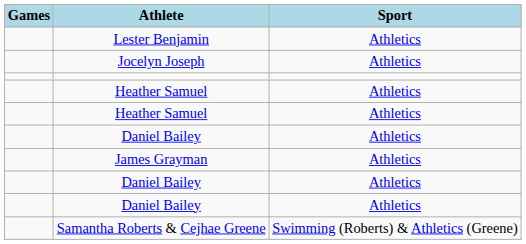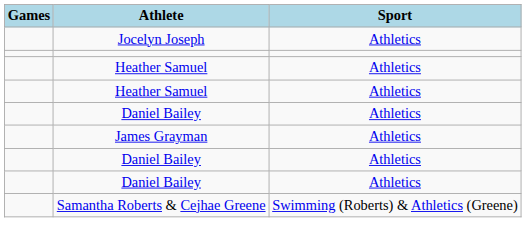 <table class="wikitable" style="text-align:center" border="1">
 <tr>
 <th style="background-color:lightblue">Games</th>
 <th style="background-color:lightblue">Athlete</th>
 <th style="background-color:lightblue">Sport</th>
-</tr>
-<tr>
-<td></td>
-<td><a href='#'>Lester Benjamin</a></td>
-<td><a href='#'>Athletics</a></td>
 </tr>
 <tr>
 <td></td>
 <td><a href='#'>Jocelyn Joseph</a></td>
 <td><a href='#'>Athletics</a></td>
 </tr>
 <tr>
 <td></td>
 <td></td>
 <td></td>
 </tr>
 <tr>
 <td></td>
 <td><a href='#'>Heather Samuel</a></td>
 <td><a href='#'>Athletics</a></td>
 </tr>
 <tr>
 <td></td>
 <td><a href='#'>Heather Samuel</a></td>
 <td><a href='#'>Athletics</a></td>
 </tr>
 <tr>
 <td></td>
 <td><a href='#'>Daniel Bailey</a></td>
 <td><a href='#'>Athletics</a></td>
 </tr>
 <tr>
 <td></td>
 <td><a href='#'>James Grayman</a></td>
 <td><a href='#'>Athletics</a></td>
 </tr>
 <tr>
 <td></td>
 <td><a href='#'>Daniel Bailey</a></td>
 <td><a href='#'>Athletics</a></td>
 </tr>
 <tr>
 <td></td>
 <td><a href='#'>Daniel Bailey</a></td>
 <td><a href='#'>Athletics</a></td>
 </tr>
 <tr>
 <td></td>
 <td><a href='#'>Samantha Roberts</a> & <a href='#'>Cejhae Greene</a></td>
 <td><a href='#'>Swimming</a> (Roberts) & <a href='#'>Athletics</a> (Greene)</td>
 </tr>
 </table>
